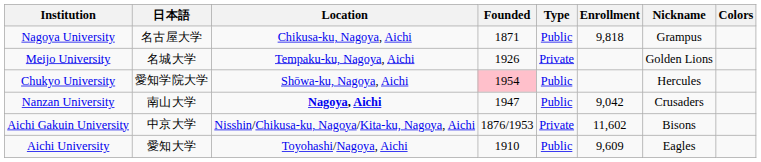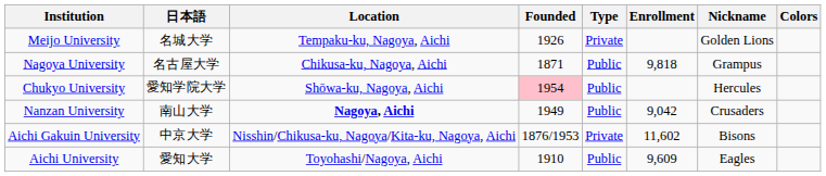 <table class="wikitable sortable" style="text-align: center;">
 <tr>
 <th>Institution</th>
 <th>日本語</th>
 <th>Location</th>
 <th>Founded</th>
 <th>Type</th>
 <th>Enrollment</th>
 <th>Nickname</th>
 <th>Colors</th>
 </tr>
 <tr>
+<td><a href='#'>Meijo University</a></td>
+<td>名城大学</td>
+<td><a href='#'>Tempaku-ku, Nagoya</a>, <a href='#'>Aichi</a></td>
+<td>1926</td>
+<td><a href='#'>Private</a></td>
+<td></td>
+<td>Golden Lions</td>
+<td></td>
+</tr>
+<tr>
 <td><a href='#'>Nagoya University</a></td>
 <td>名古屋大学</td>
 <td><a href='#'>Chikusa-ku, Nagoya</a>, <a href='#'>Aichi</a></td>
 <td>1871</td>
 <td><a href='#'>Public</a></td>
 <td>9,818</td>
 <td>Grampus</td>
-<td></td>
-</tr>
-<tr>
-<td><a href='#'>Meijo University</a></td>
-<td>名城大学</td>
-<td><a href='#'>Tempaku-ku, Nagoya</a>, <a href='#'>Aichi</a></td>
-<td>1926</td>
-<td><a href='#'>Private</a></td>
-<td></td>
-<td>Golden Lions</td>
 <td></td>
 </tr>
 <tr>
 <td><a href='#'>Chukyo University</a></td>
 <td>愛知学院大学</td>
 <td><a href='#'>Shōwa-ku, Nagoya</a>, <a href='#'>Aichi</a></td>
 <td style="background: pink;">1954</td>
 <td><a href='#'>Public</a></td>
 <td></td>
 <td>Hercules</td>
 <td></td>
 </tr>
 <tr>
 <td><a href='#'>Nanzan University</a></td>
 <td>南山大学</td>
 <td><strong><a href='#'>Nagoya</a>, <a href='#'>Aichi</a></strong></td>
-<td>1947</td>
+<td>1949</td>
 <td><a href='#'>Public</a></td>
 <td>9,042</td>
 <td>Crusaders</td>
 <td></td>
 </tr>
 <tr>
 <td><a href='#'>Aichi Gakuin University</a></td>
 <td>中京大学</td>
 <td><a href='#'>Nisshin</a>/<a href='#'>Chikusa-ku, Nagoya</a>/<a href='#'>Kita-ku, Nagoya</a>, <a href='#'>Aichi</a></td>
 <td>1876/1953</td>
 <td><a href='#'>Private</a></td>
 <td>11,602</td>
 <td>Bisons</td>
 <td></td>
 </tr>
 <tr>
 <td><a href='#'>Aichi University</a></td>
 <td>愛知大学</td>
 <td><a href='#'>Toyohashi</a>/<a href='#'>Nagoya</a>, <a href='#'>Aichi</a></td>
 <td>1910</td>
 <td><a href='#'>Public</a></td>
 <td>9,609</td>
 <td>Eagles</td>
 <td></td>
 </tr>
 </table>
